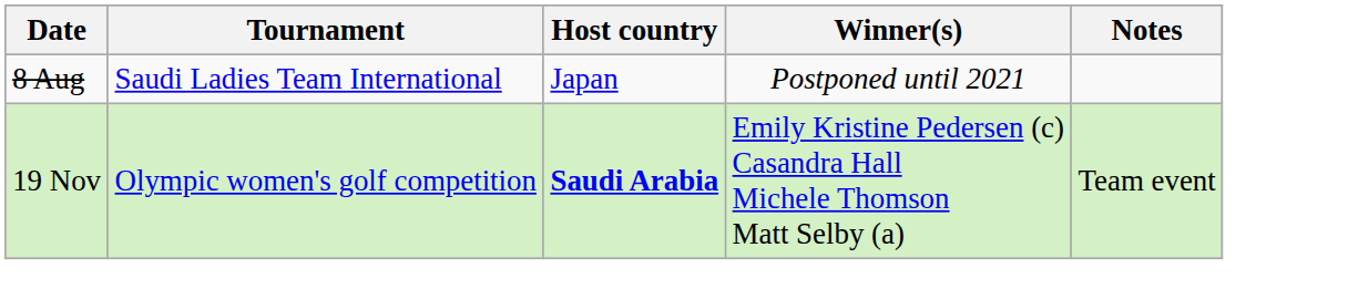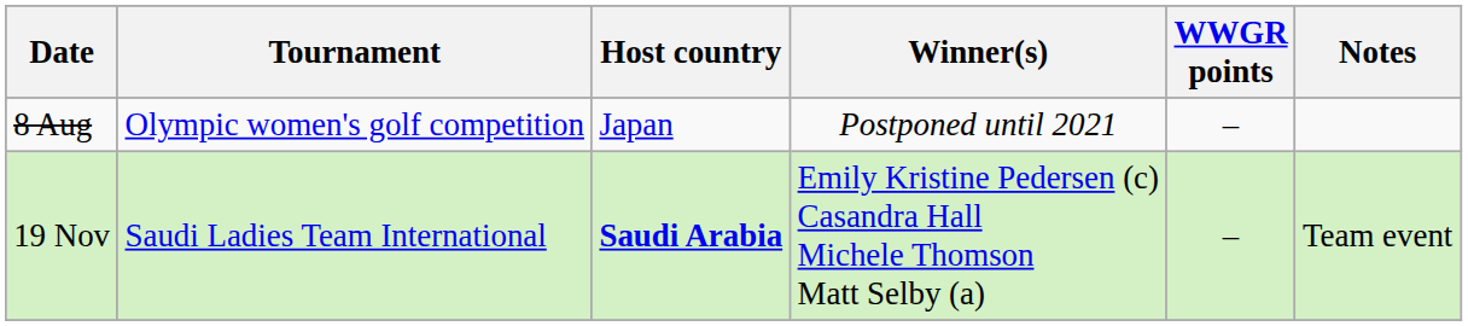 <table class="wikitable sortable" style="font-size:95%">
 <tr>
 <th>Date</th>
 <th>Tournament</th>
 <th>Host country</th>
 <th>Winner(s)</th>
+<th><a href='#'>WWGR</a><br>points</th>
 <th>Notes</th>
 </tr>
 <tr>
 <td><s>8 Aug</s></td>
-<td><a href='#'>Saudi Ladies Team International</a></td>
+<td><a href='#'>Olympic women's golf competition</a></td>
 <td><a href='#'>Japan</a></td>
 <td align=center><em>Postponed until 2021</em></td>
+<td align=center>–</td>
 <td align=center></td>
 </tr>
 <tr style="background:#D4F1C5;">
 <td>19 Nov</td>
-<td><a href='#'>Olympic women's golf competition</a></td>
+<td><a href='#'>Saudi Ladies Team International</a></td>
 <td><strong><a href='#'>Saudi Arabia</a></strong></td>
 <td> <a href='#'>Emily Kristine Pedersen</a> (c)<br> <a href='#'>Casandra Hall</a><br> <a href='#'>Michele Thomson</a><br> Matt Selby (a)</td>
+<td align=center>–</td>
 <td>Team event</td>
 </tr>
 </table>
